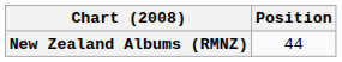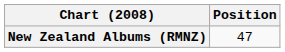 <table class="wikitable plainrowheaders" style="text-align:center">
 <tr>
 <th scope="col">Chart (2008)</th>
 <th scope="col">Position</th>
 </tr>
 <tr>
 <th scope="row">New Zealand Albums (RMNZ)</th>
-<td>44</td>
+<td>47</td>
 </tr>
 </table>
